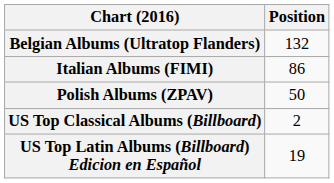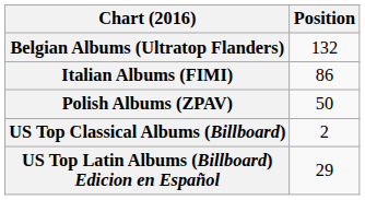 <table class="wikitable sortable plainrowheaders" style="text-align:center">
 <tr>
 <th scope="col">Chart (2016)</th>
 <th scope="col">Position</th>
 </tr>
 <tr>
 <th scope="row">Belgian Albums (Ultratop Flanders)</th>
 <td>132</td>
 </tr>
 <tr>
 <th scope="row">Italian Albums (FIMI)</th>
 <td>86</td>
 </tr>
 <tr>
 <th scope="row">Polish Albums (ZPAV)</th>
 <td>50</td>
 </tr>
 <tr>
 <th scope="row">US Top Classical Albums (<em>Billboard</em>)</th>
 <td>2</td>
 </tr>
 <tr>
 <th scope="row">US Top Latin Albums (<em>Billboard</em>)<br><em>Edicion en Español</em></th>
-<td>19</td>
+<td>29</td>
 </tr>
 </table>
